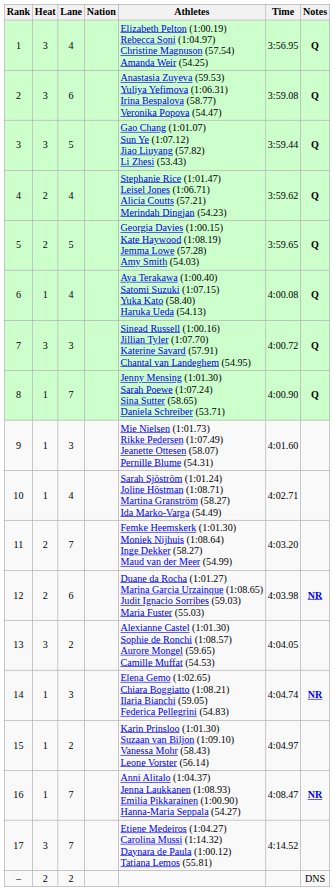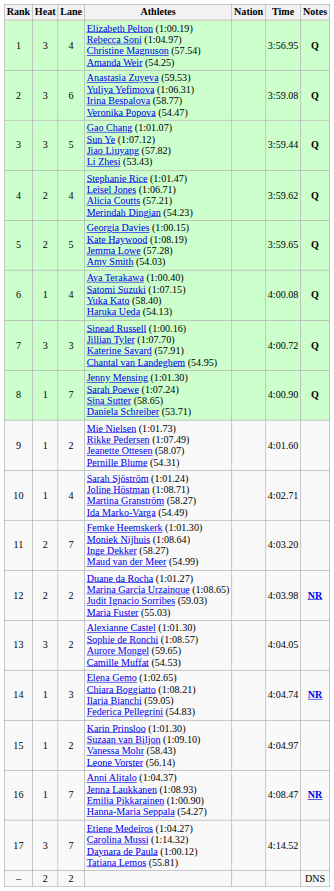 <table class="wikitable sortable" style="text-align:center">
 <tr>
 <th>Rank</th>
 <th>Heat</th>
 <th>Lane</th>
+<th>Athletes</th>
 <th>Nation</th>
-<th>Athletes</th>
 <th>Time</th>
 <th>Notes</th>
 </tr>
 <tr bgcolor=ccffcc>
 <td>1</td>
 <td>3</td>
 <td>4</td>
+<td align=left><a href='#'>Elizabeth Pelton</a> (1:00.19)<br><a href='#'>Rebecca Soni</a> (1:04.97)<br><a href='#'>Christine Magnuson</a> (57.54)<br><a href='#'>Amanda Weir</a> (54.25)</td>
 <td align=left></td>
-<td align=left><a href='#'>Elizabeth Pelton</a> (1:00.19)<br><a href='#'>Rebecca Soni</a> (1:04.97)<br><a href='#'>Christine Magnuson</a> (57.54)<br><a href='#'>Amanda Weir</a> (54.25)</td>
 <td>3:56.95</td>
 <td><strong>Q</strong></td>
 </tr>
 <tr bgcolor=ccffcc>
 <td>2</td>
 <td>3</td>
 <td>6</td>
+<td align=left><a href='#'>Anastasia Zuyeva</a> (59.53)<br><a href='#'>Yuliya Yefimova</a> (1:06.31)<br><a href='#'>Irina Bespalova</a> (58.77)<br><a href='#'>Veronika Popova</a> (54.47)</td>
 <td align=left></td>
-<td align=left><a href='#'>Anastasia Zuyeva</a> (59.53)<br><a href='#'>Yuliya Yefimova</a> (1:06.31)<br><a href='#'>Irina Bespalova</a> (58.77)<br><a href='#'>Veronika Popova</a> (54.47)</td>
 <td>3:59.08</td>
 <td><strong>Q</strong></td>
 </tr>
 <tr bgcolor=ccffcc>
 <td>3</td>
 <td>3</td>
 <td>5</td>
+<td align=left><a href='#'>Gao Chang</a> (1:01.07)<br><a href='#'>Sun Ye</a> (1:07.12)<br><a href='#'>Jiao Liuyang</a> (57.82)<br><a href='#'>Li Zhesi</a> (53.43)</td>
 <td align=left></td>
-<td align=left><a href='#'>Gao Chang</a> (1:01.07)<br><a href='#'>Sun Ye</a> (1:07.12)<br><a href='#'>Jiao Liuyang</a> (57.82)<br><a href='#'>Li Zhesi</a> (53.43)</td>
 <td>3:59.44</td>
 <td><strong>Q</strong></td>
 </tr>
 <tr bgcolor=ccffcc>
 <td>4</td>
 <td>2</td>
 <td>4</td>
+<td align=left><a href='#'>Stephanie Rice</a> (1:01.47)<br><a href='#'>Leisel Jones</a> (1:06.71)<br><a href='#'>Alicia Coutts</a> (57.21)<br><a href='#'>Merindah Dingjan</a> (54.23)</td>
 <td align=left></td>
-<td align=left><a href='#'>Stephanie Rice</a> (1:01.47)<br><a href='#'>Leisel Jones</a> (1:06.71)<br><a href='#'>Alicia Coutts</a> (57.21)<br><a href='#'>Merindah Dingjan</a> (54.23)</td>
 <td>3:59.62</td>
 <td><strong>Q</strong></td>
 </tr>
 <tr bgcolor=ccffcc>
 <td>5</td>
 <td>2</td>
 <td>5</td>
+<td align=left><a href='#'>Georgia Davies</a> (1:00.15)<br><a href='#'>Kate Haywood</a> (1:08.19)<br><a href='#'>Jemma Lowe</a> (57.28)<br><a href='#'>Amy Smith</a> (54.03)</td>
 <td align=left></td>
-<td align=left><a href='#'>Georgia Davies</a> (1:00.15)<br><a href='#'>Kate Haywood</a> (1:08.19)<br><a href='#'>Jemma Lowe</a> (57.28)<br><a href='#'>Amy Smith</a> (54.03)</td>
 <td>3:59.65</td>
 <td><strong>Q</strong></td>
 </tr>
 <tr bgcolor=ccffcc>
 <td>6</td>
 <td>1</td>
 <td>4</td>
+<td align=left><a href='#'>Aya Terakawa</a> (1:00.40)<br><a href='#'>Satomi Suzuki</a> (1:07.15)<br><a href='#'>Yuka Kato</a> (58.40)<br><a href='#'>Haruka Ueda</a> (54.13)</td>
 <td align=left></td>
-<td align=left><a href='#'>Aya Terakawa</a> (1:00.40)<br><a href='#'>Satomi Suzuki</a> (1:07.15)<br><a href='#'>Yuka Kato</a> (58.40)<br><a href='#'>Haruka Ueda</a> (54.13)</td>
 <td>4:00.08</td>
 <td><strong>Q</strong></td>
 </tr>
 <tr bgcolor=ccffcc>
 <td>7</td>
 <td>3</td>
 <td>3</td>
+<td align=left><a href='#'>Sinead Russell</a> (1:00.16)<br><a href='#'>Jillian Tyler</a> (1:07.70)<br><a href='#'>Katerine Savard</a> (57.91)<br><a href='#'>Chantal van Landeghem</a> (54.95)</td>
 <td align=left></td>
-<td align=left><a href='#'>Sinead Russell</a> (1:00.16)<br><a href='#'>Jillian Tyler</a> (1:07.70)<br><a href='#'>Katerine Savard</a> (57.91)<br><a href='#'>Chantal van Landeghem</a> (54.95)</td>
 <td>4:00.72</td>
 <td><strong>Q</strong></td>
 </tr>
 <tr bgcolor=ccffcc>
 <td>8</td>
 <td>1</td>
 <td>7</td>
+<td align=left><a href='#'>Jenny Mensing</a> (1:01.30)<br><a href='#'>Sarah Poewe</a> (1:07.24)<br><a href='#'>Sina Sutter</a> (58.65)<br><a href='#'>Daniela Schreiber</a> (53.71)</td>
 <td align=left></td>
-<td align=left><a href='#'>Jenny Mensing</a> (1:01.30)<br><a href='#'>Sarah Poewe</a> (1:07.24)<br><a href='#'>Sina Sutter</a> (58.65)<br><a href='#'>Daniela Schreiber</a> (53.71)</td>
 <td>4:00.90</td>
 <td><strong>Q</strong></td>
 </tr>
 <tr>
 <td>9</td>
 <td>1</td>
-<td>3</td>
+<td>2</td>
+<td align=left><a href='#'>Mie Nielsen</a> (1:01.73)<br><a href='#'>Rikke Pedersen</a> (1:07.49)<br><a href='#'>Jeanette Ottesen</a> (58.07)<br><a href='#'>Pernille Blume</a> (54.31)</td>
 <td align=left></td>
-<td align=left><a href='#'>Mie Nielsen</a> (1:01.73)<br><a href='#'>Rikke Pedersen</a> (1:07.49)<br><a href='#'>Jeanette Ottesen</a> (58.07)<br><a href='#'>Pernille Blume</a> (54.31)</td>
 <td>4:01.60</td>
 <td></td>
 </tr>
 <tr>
 <td>10</td>
 <td>1</td>
 <td>4</td>
+<td align=left><a href='#'>Sarah Sjöström</a> (1:01.24)<br><a href='#'>Joline Höstman</a> (1:08.71)<br><a href='#'>Martina Granström</a> (58.27)<br><a href='#'>Ida Marko-Varga</a> (54.49)</td>
 <td align=left></td>
-<td align=left><a href='#'>Sarah Sjöström</a> (1:01.24)<br><a href='#'>Joline Höstman</a> (1:08.71)<br><a href='#'>Martina Granström</a> (58.27)<br><a href='#'>Ida Marko-Varga</a> (54.49)</td>
 <td>4:02.71</td>
 <td></td>
 </tr>
 <tr>
 <td>11</td>
 <td>2</td>
 <td>7</td>
+<td align=left><a href='#'>Femke Heemskerk</a> (1:01.30)<br><a href='#'>Moniek Nijhuis</a> (1:08.64)<br><a href='#'>Inge Dekker</a> (58.27)<br><a href='#'>Maud van der Meer</a> (54.99)</td>
 <td align=left></td>
-<td align=left><a href='#'>Femke Heemskerk</a> (1:01.30)<br><a href='#'>Moniek Nijhuis</a> (1:08.64)<br><a href='#'>Inge Dekker</a> (58.27)<br><a href='#'>Maud van der Meer</a> (54.99)</td>
 <td>4:03.20</td>
 <td></td>
 </tr>
 <tr>
 <td>12</td>
 <td>2</td>
-<td>6</td>
+<td>2</td>
+<td align=left><a href='#'>Duane da Rocha</a> (1:01.27)<br><a href='#'>Marina Garcia Urzainque</a> (1:08.65)<br><a href='#'>Judit Ignacio Sorribes</a> (59.03)<br><a href='#'>Maria Fuster</a> (55.03)</td>
 <td align=left></td>
-<td align=left><a href='#'>Duane da Rocha</a> (1:01.27)<br><a href='#'>Marina Garcia Urzainque</a> (1:08.65)<br><a href='#'>Judit Ignacio Sorribes</a> (59.03)<br><a href='#'>Maria Fuster</a> (55.03)</td>
 <td>4:03.98</td>
 <td><strong><a href='#'>NR</a></strong></td>
 </tr>
 <tr>
 <td>13</td>
 <td>3</td>
 <td>2</td>
+<td align=left><a href='#'>Alexianne Castel</a> (1:01.30)<br><a href='#'>Sophie de Ronchi</a> (1:08.57)<br><a href='#'>Aurore Mongel</a> (59.65)<br><a href='#'>Camille Muffat</a> (54.53)</td>
 <td align=left></td>
-<td align=left><a href='#'>Alexianne Castel</a> (1:01.30)<br><a href='#'>Sophie de Ronchi</a> (1:08.57)<br><a href='#'>Aurore Mongel</a> (59.65)<br><a href='#'>Camille Muffat</a> (54.53)</td>
 <td>4:04.05</td>
 <td></td>
 </tr>
 <tr>
 <td>14</td>
 <td>1</td>
 <td>3</td>
+<td align=left><a href='#'>Elena Gemo</a> (1:02.65)<br><a href='#'>Chiara Boggiatto</a> (1:08.21)<br><a href='#'>Ilaria Bianchi</a> (59.05)<br><a href='#'>Federica Pellegrini</a> (54.83)</td>
 <td align=left></td>
-<td align=left><a href='#'>Elena Gemo</a> (1:02.65)<br><a href='#'>Chiara Boggiatto</a> (1:08.21)<br><a href='#'>Ilaria Bianchi</a> (59.05)<br><a href='#'>Federica Pellegrini</a> (54.83)</td>
 <td>4:04.74</td>
 <td><strong><a href='#'>NR</a></strong></td>
 </tr>
 <tr>
 <td>15</td>
 <td>1</td>
 <td>2</td>
+<td align=left><a href='#'>Karin Prinsloo</a> (1:01.30)<br><a href='#'>Suzaan van Biljon</a> (1:09.10)<br><a href='#'>Vanessa Mohr</a> (58.43)<br><a href='#'>Leone Vorster</a> (56.14)</td>
 <td align=left></td>
-<td align=left><a href='#'>Karin Prinsloo</a> (1:01.30)<br><a href='#'>Suzaan van Biljon</a> (1:09.10)<br><a href='#'>Vanessa Mohr</a> (58.43)<br><a href='#'>Leone Vorster</a> (56.14)</td>
 <td>4:04.97</td>
 <td></td>
 </tr>
 <tr>
 <td>16</td>
 <td>1</td>
 <td>7</td>
+<td align=left><a href='#'>Anni Alitalo</a> (1:04.37)<br><a href='#'>Jenna Laukkanen</a> (1:08.93)<br><a href='#'>Emilia Pikkarainen</a> (1:00.90)<br><a href='#'>Hanna-Maria Seppala</a> (54.27)</td>
 <td align=left></td>
-<td align=left><a href='#'>Anni Alitalo</a> (1:04.37)<br><a href='#'>Jenna Laukkanen</a> (1:08.93)<br><a href='#'>Emilia Pikkarainen</a> (1:00.90)<br><a href='#'>Hanna-Maria Seppala</a> (54.27)</td>
 <td>4:08.47</td>
 <td><strong><a href='#'>NR</a></strong></td>
 </tr>
 <tr>
 <td>17</td>
 <td>3</td>
 <td>7</td>
+<td align=left><a href='#'>Etiene Medeiros</a> (1:04.27)<br><a href='#'>Carolina Mussi</a> (1:14.32)<br><a href='#'>Daynara de Paula</a> (1:00.12)<br><a href='#'>Tatiana Lemos</a> (55.81)</td>
 <td align=left></td>
-<td align=left><a href='#'>Etiene Medeiros</a> (1:04.27)<br><a href='#'>Carolina Mussi</a> (1:14.32)<br><a href='#'>Daynara de Paula</a> (1:00.12)<br><a href='#'>Tatiana Lemos</a> (55.81)</td>
 <td>4:14.52</td>
 <td></td>
 </tr>
 <tr>
 <td>–</td>
 <td>2</td>
 <td>2</td>
+<td></td>
 <td align=left></td>
-<td></td>
 <td></td>
 <td>DNS</td>
 </tr>
 </table>
